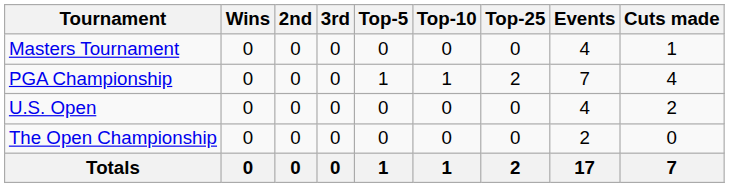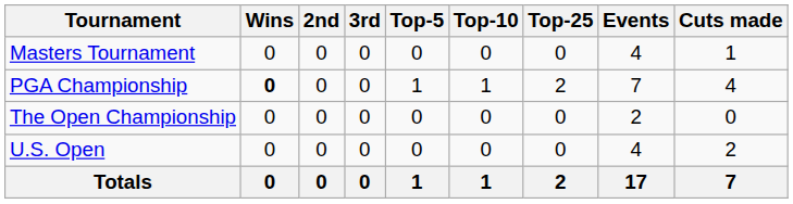 <table class=wikitable style=text-align:center>
 <tr>
 <th>Tournament</th>
 <th>Wins</th>
 <th>2nd</th>
 <th>3rd</th>
 <th>Top-5</th>
 <th>Top-10</th>
 <th>Top-25</th>
 <th>Events</th>
 <th>Cuts made</th>
 </tr>
 <tr>
 <td align=left><a href='#'>Masters Tournament</a></td>
 <td>0</td>
 <td>0</td>
 <td>0</td>
 <td>0</td>
 <td>0</td>
 <td>0</td>
 <td>4</td>
 <td>1</td>
 </tr>
 <tr>
 <td align=left><a href='#'>PGA Championship</a></td>
-<td>0</td>
+<td><strong>0</strong></td>
 <td>0</td>
 <td>0</td>
 <td>1</td>
 <td>1</td>
 <td>2</td>
 <td>7</td>
 <td>4</td>
+</tr>
+<tr>
+<td align=left><a href='#'>The Open Championship</a></td>
+<td>0</td>
+<td>0</td>
+<td>0</td>
+<td>0</td>
+<td>0</td>
+<td>0</td>
+<td>2</td>
+<td>0</td>
 </tr>
 <tr>
 <td align=left><a href='#'>U.S. Open</a></td>
 <td>0</td>
 <td>0</td>
 <td>0</td>
 <td>0</td>
 <td>0</td>
 <td>0</td>
 <td>4</td>
 <td>2</td>
 </tr>
 <tr>
-<td align=left><a href='#'>The Open Championship</a></td>
-<td>0</td>
-<td>0</td>
-<td>0</td>
-<td>0</td>
-<td>0</td>
-<td>0</td>
-<td>2</td>
-<td>0</td>
-</tr>
-<tr>
 <th>Totals</th>
 <th>0</th>
 <th>0</th>
 <th>0</th>
 <th>1</th>
 <th>1</th>
 <th>2</th>
 <th>17</th>
 <th>7</th>
 </tr>
 </table>
